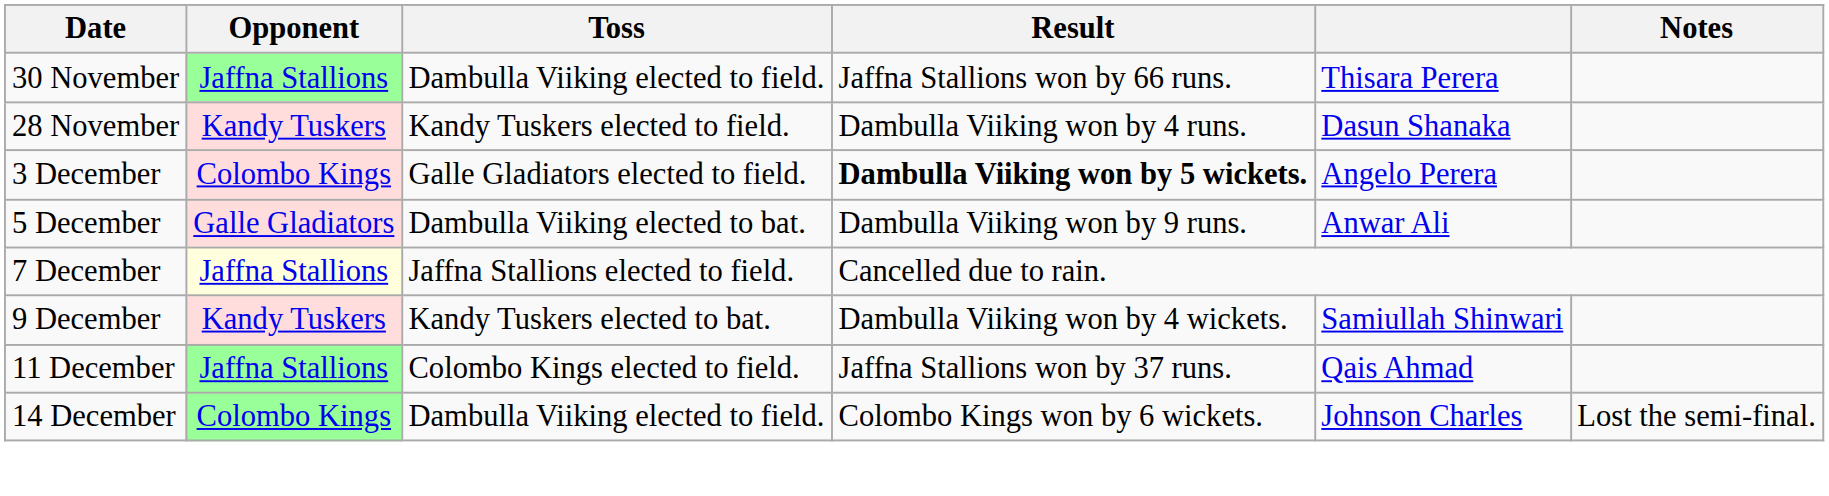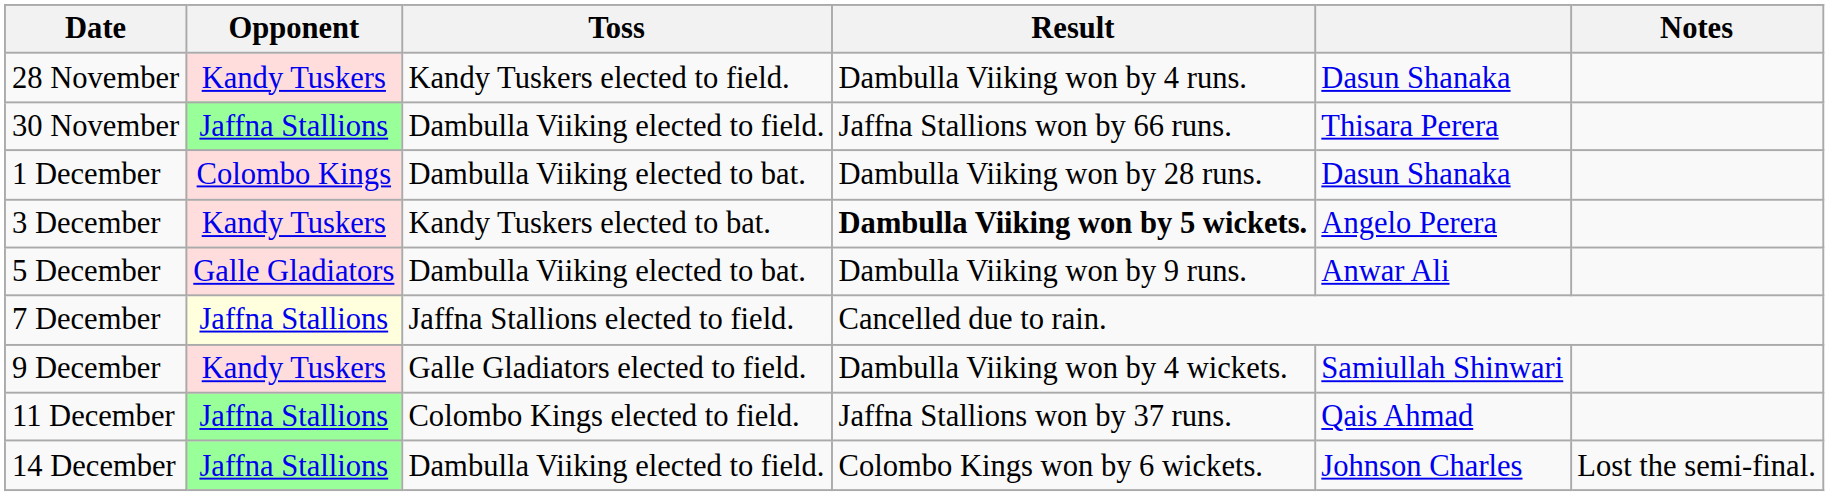 <table class="wikitable">
 <tr>
 <th>Date</th>
 <th>Opponent</th>
 <th>Toss</th>
 <th>Result</th>
 <th></th>
 <th>Notes</th>
 </tr>
 <tr>
+<td>28 November</td>
+<td style="background: #FDD; text-align: center;"><a href='#'>Kandy Tuskers</a></td>
+<td>Kandy Tuskers elected to field.</td>
+<td>Dambulla Viiking won by 4 runs.</td>
+<td><a href='#'>Dasun Shanaka</a></td>
+<td></td>
+</tr>
+<tr>
 <td>30 November</td>
 <td style="background: #99FF99; text-align: center;"><a href='#'>Jaffna Stallions</a></td>
 <td>Dambulla Viiking elected to field.</td>
 <td>Jaffna Stallions won by 66 runs.</td>
 <td><a href='#'>Thisara Perera</a></td>
 <td></td>
 </tr>
 <tr>
-<td>28 November</td>
-<td style="background: #FDD; text-align: center;"><a href='#'>Kandy Tuskers</a></td>
-<td>Kandy Tuskers elected to field.</td>
-<td>Dambulla Viiking won by 4 runs.</td>
+<td>1 December</td>
+<td style="background: #FDD; text-align: center;"><a href='#'>Colombo Kings</a></td>
+<td>Dambulla Viiking elected to bat.</td>
+<td>Dambulla Viiking won by 28 runs.</td>
 <td><a href='#'>Dasun Shanaka</a></td>
 <td></td>
 </tr>
 <tr>
 <td>3 December</td>
-<td style="background: #FDD; text-align: center;"><a href='#'>Colombo Kings</a></td>
-<td>Galle Gladiators elected to field.</td>
+<td style="background: #FDD; text-align: center;"><a href='#'>Kandy Tuskers</a></td>
+<td>Kandy Tuskers elected to bat.</td>
 <td><strong>Dambulla Viiking won by 5 wickets.</strong></td>
 <td><a href='#'>Angelo Perera</a></td>
 <td></td>
 </tr>
 <tr>
 <td>5 December</td>
 <td style="background: #FDD; text-align: center;"><a href='#'>Galle Gladiators</a></td>
 <td>Dambulla Viiking elected to bat.</td>
 <td>Dambulla Viiking won by 9 runs.</td>
 <td><a href='#'>Anwar Ali</a></td>
 <td></td>
 </tr>
 <tr>
 <td>7 December</td>
 <td style="background: #FFD; text-align: center;"><a href='#'>Jaffna Stallions</a></td>
 <td>Jaffna Stallions elected to field.</td>
 <td colspan="3">Cancelled due to rain.</td>
 </tr>
 <tr>
 <td>9 December</td>
 <td style="background: #FDD; text-align: center;"><a href='#'>Kandy Tuskers</a></td>
-<td>Kandy Tuskers elected to bat.</td>
+<td>Galle Gladiators elected to field.</td>
 <td>Dambulla Viiking won by 4 wickets.</td>
 <td><a href='#'>Samiullah Shinwari</a></td>
 <td></td>
 </tr>
 <tr>
 <td>11 December</td>
 <td style="background: #99FF99; text-align: center;"><a href='#'>Jaffna Stallions</a></td>
 <td>Colombo Kings elected to field.</td>
 <td>Jaffna Stallions won by 37 runs.</td>
 <td><a href='#'>Qais Ahmad</a></td>
 <td></td>
 </tr>
 <tr>
 <td>14 December</td>
-<td style="background: #99FF99; text-align: center;"><a href='#'>Colombo Kings</a></td>
+<td style="background: #99FF99; text-align: center;"><a href='#'>Jaffna Stallions</a></td>
 <td>Dambulla Viiking elected to field.</td>
 <td>Colombo Kings won by 6 wickets.</td>
 <td><a href='#'>Johnson Charles</a></td>
 <td>Lost the semi-final.</td>
 </tr>
 </table>
